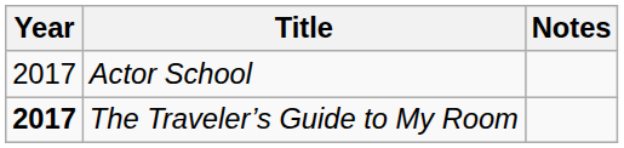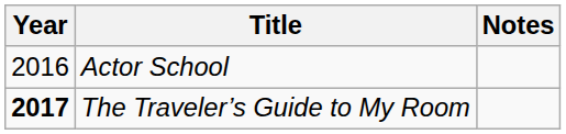 <table class="wikitable">
 <tr>
 <th width=10>Year</th>
 <th>Title</th>
 <th>Notes</th>
 </tr>
 <tr>
-<td>2017</td>
+<td>2016</td>
 <td><em>Actor School</em></td>
 <td></td>
 </tr>
 <tr>
 <td><strong>2017</strong></td>
 <td><em>The Traveler’s Guide to My Room</em></td>
 <td></td>
 </tr>
 </table>
